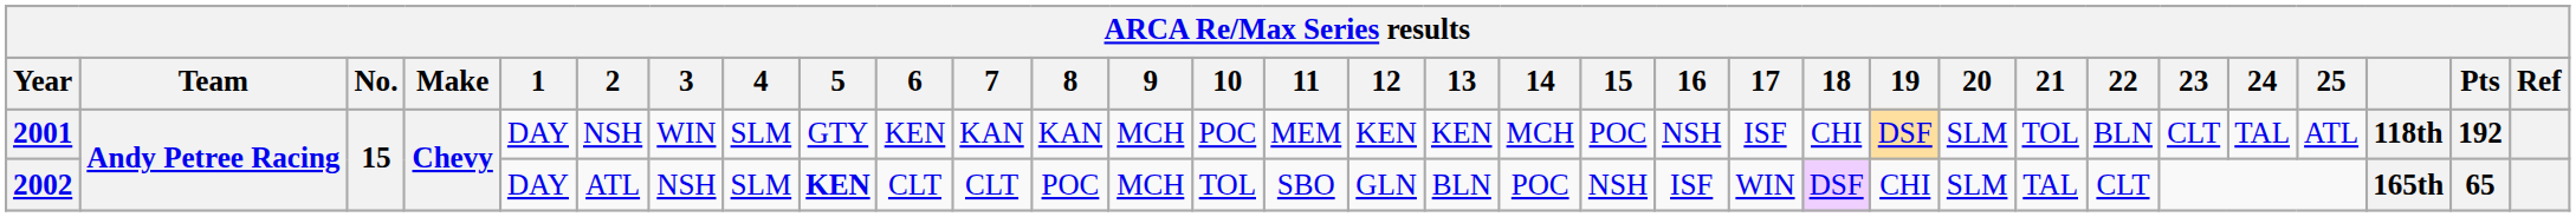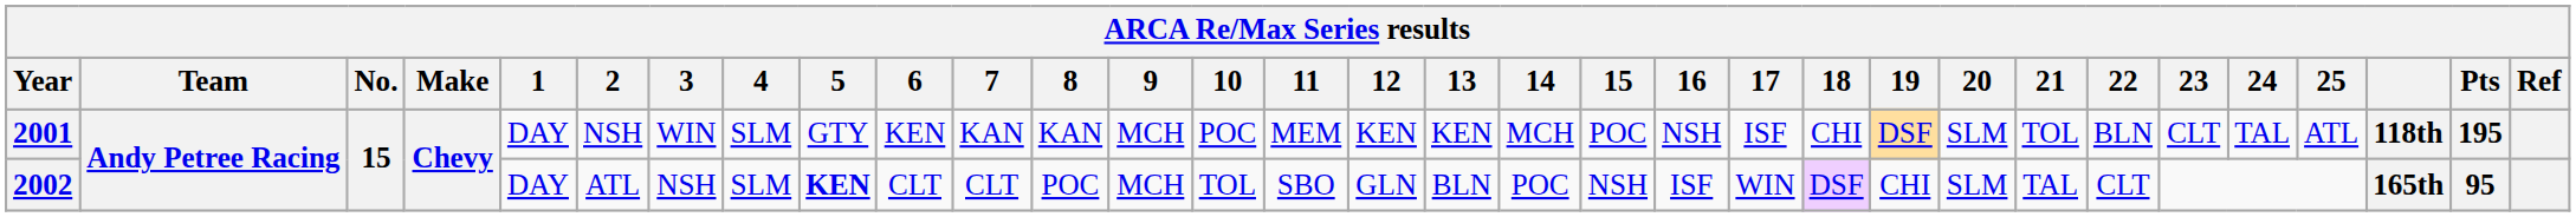 <table class="wikitable" style="text-align:center; font-size:75%">
 <tr>
 <th colspan="34"><a href='#'>ARCA Re/Max Series</a> results</th>
 </tr>
 <tr>
 <th>Year</th>
 <th>Team</th>
 <th>No.</th>
 <th>Make</th>
 <th>1</th>
 <th>2</th>
 <th>3</th>
 <th>4</th>
 <th>5</th>
 <th>6</th>
 <th>7</th>
 <th>8</th>
 <th>9</th>
 <th>10</th>
 <th>11</th>
 <th>12</th>
 <th>13</th>
 <th>14</th>
 <th>15</th>
 <th>16</th>
 <th>17</th>
 <th>18</th>
 <th>19</th>
 <th>20</th>
 <th>21</th>
 <th>22</th>
 <th>23</th>
 <th>24</th>
 <th>25</th>
 <th></th>
 <th>Pts</th>
 <th>Ref</th>
 </tr>
 <tr>
 <th><a href='#'>2001</a></th>
 <th rowspan=2><a href='#'>Andy Petree Racing</a></th>
 <th rowspan=2>15</th>
 <th rowspan=2><a href='#'>Chevy</a></th>
 <td><a href='#'>DAY</a></td>
 <td><a href='#'>NSH</a></td>
 <td><a href='#'>WIN</a></td>
 <td><a href='#'>SLM</a></td>
 <td><a href='#'>GTY</a></td>
 <td><a href='#'>KEN</a></td>
 <td><a href='#'>KAN</a></td>
 <td><a href='#'>KAN</a></td>
 <td><a href='#'>MCH</a></td>
 <td><a href='#'>POC</a></td>
 <td><a href='#'>MEM</a></td>
 <td><a href='#'>KEN</a></td>
 <td><a href='#'>KEN</a></td>
 <td><a href='#'>MCH</a></td>
 <td><a href='#'>POC</a></td>
 <td><a href='#'>NSH</a></td>
 <td><a href='#'>ISF</a></td>
 <td><a href='#'>CHI</a></td>
 <td style="background:#FFDF9F;"><a href='#'>DSF</a><br></td>
 <td><a href='#'>SLM</a></td>
 <td><a href='#'>TOL</a></td>
 <td><a href='#'>BLN</a></td>
 <td><a href='#'>CLT</a></td>
 <td><a href='#'>TAL</a></td>
 <td><a href='#'>ATL</a></td>
 <th>118th</th>
-<th>192</th>
+<th>195</th>
 <th></th>
 </tr>
 <tr>
 <th><a href='#'>2002</a></th>
 <td><a href='#'>DAY</a></td>
 <td><a href='#'>ATL</a></td>
 <td><a href='#'>NSH</a></td>
 <td><a href='#'>SLM</a></td>
 <td><strong><a href='#'>KEN</a></strong></td>
 <td><a href='#'>CLT</a></td>
 <td><a href='#'>CLT</a></td>
 <td><a href='#'>POC</a></td>
 <td><a href='#'>MCH</a></td>
 <td><a href='#'>TOL</a></td>
 <td><a href='#'>SBO</a></td>
 <td><a href='#'>GLN</a></td>
 <td><a href='#'>BLN</a></td>
 <td><a href='#'>POC</a></td>
 <td><a href='#'>NSH</a></td>
 <td><a href='#'>ISF</a></td>
 <td><a href='#'>WIN</a></td>
 <td style="background:#EFCFFF;"><a href='#'>DSF</a><br></td>
 <td><a href='#'>CHI</a></td>
 <td><a href='#'>SLM</a></td>
 <td><a href='#'>TAL</a></td>
 <td><a href='#'>CLT</a></td>
 <td colspan=3></td>
 <th>165th</th>
-<th>65</th>
+<th>95</th>
 <th></th>
 </tr>
 </table>
